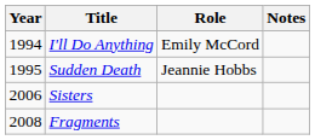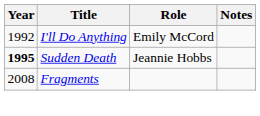 <table class="wikitable sortable">
 <tr>
 <th>Year</th>
 <th>Title</th>
 <th>Role</th>
 <th class = "unsortable">Notes</th>
 </tr>
 <tr>
-<td>1994</td>
+<td>1992</td>
 <td><em><a href='#'>I'll Do Anything</a></em></td>
 <td>Emily McCord</td>
 <td></td>
 </tr>
 <tr>
-<td>1995</td>
+<td><strong>1995</strong></td>
 <td><em><a href='#'>Sudden Death</a></em></td>
 <td>Jeannie Hobbs</td>
-<td></td>
-</tr>
-<tr>
-<td>2006</td>
-<td><em><a href='#'>Sisters</a></em></td>
-<td></td>
 <td></td>
 </tr>
 <tr>
 <td>2008</td>
 <td><em><a href='#'>Fragments</a></em></td>
 <td></td>
 <td></td>
 </tr>
 </table>
